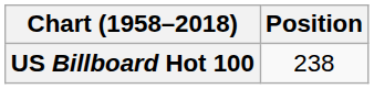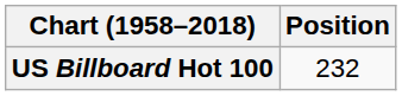 <table class="wikitable plainrowheaders">
 <tr>
 <th>Chart (1958–2018)</th>
 <th>Position</th>
 </tr>
 <tr>
 <th scope="row">US <em>Billboard</em> Hot 100</th>
-<td style="text-align:center;">238</td>
+<td style="text-align:center;">232</td>
 </tr>
 </table>
